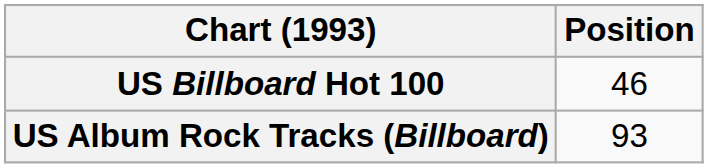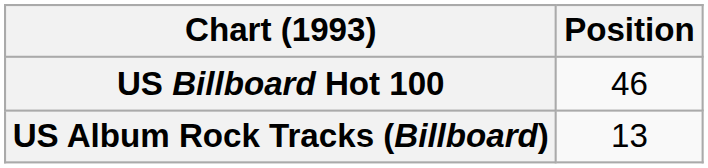 <table class="wikitable plainrowheaders" style="text-align:center">
 <tr>
 <th scope="col">Chart (1993)</th>
 <th scope="col">Position</th>
 </tr>
 <tr>
 <th scope="row">US <em>Billboard</em> Hot 100</th>
 <td>46</td>
 </tr>
 <tr>
 <th scope="row">US Album Rock Tracks (<em>Billboard</em>)</th>
-<td>93</td>
+<td>13</td>
 </tr>
 </table>
